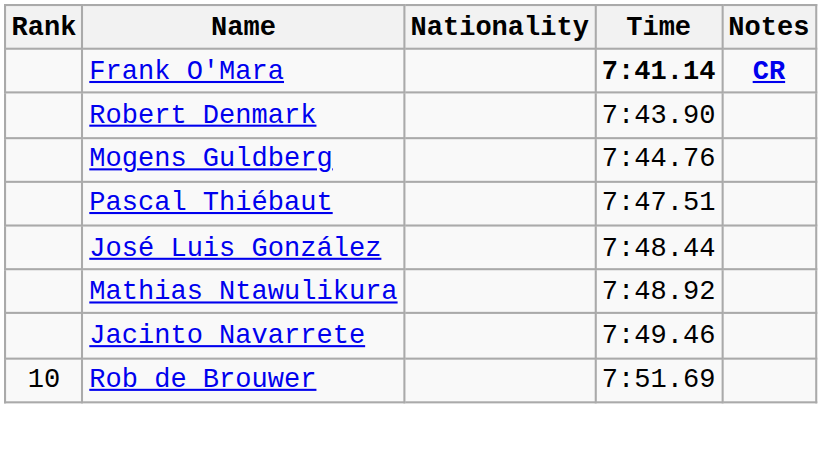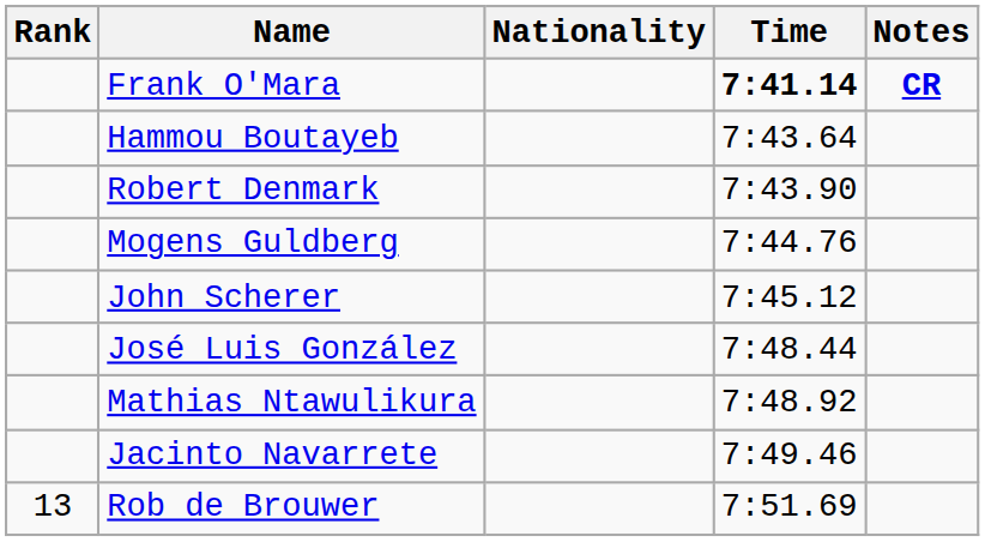 <table class="wikitable sortable" style="text-align:center">
 <tr>
 <th>Rank</th>
 <th>Name</th>
 <th>Nationality</th>
 <th>Time</th>
 <th>Notes</th>
 </tr>
 <tr>
 <td></td>
 <td align="left"><a href='#'>Frank O'Mara</a></td>
 <td align=left></td>
 <td><strong>7:41.14</strong></td>
 <td><strong><a href='#'>CR</a></strong></td>
 </tr>
 <tr>
 <td></td>
+<td align="left"><a href='#'>Hammou Boutayeb</a></td>
+<td align=left></td>
+<td>7:43.64</td>
+<td><strong></strong></td>
+</tr>
+<tr>
+<td></td>
 <td align="left"><a href='#'>Robert Denmark</a></td>
 <td align=left></td>
 <td>7:43.90</td>
 <td><br><strong></strong></td>
 </tr>
 <tr>
 <td></td>
 <td align="left"><a href='#'>Mogens Guldberg</a></td>
 <td align=left></td>
 <td>7:44.76</td>
 <td><strong></strong></td>
 </tr>
 <tr>
 <td></td>
-<td align="left"><a href='#'>Pascal Thiébaut</a></td>
+<td align="left"><a href='#'>John Scherer</a></td>
 <td align=left></td>
-<td>7:47.51</td>
+<td>7:45.12</td>
 <td><strong></strong></td>
 </tr>
 <tr>
 <td></td>
 <td align="left"><a href='#'>José Luis González</a></td>
 <td align=left></td>
 <td>7:48.44</td>
 <td></td>
 </tr>
 <tr>
 <td></td>
 <td align="left"><a href='#'>Mathias Ntawulikura</a></td>
 <td align=left></td>
 <td>7:48.92</td>
 <td><strong></strong></td>
 </tr>
 <tr>
 <td></td>
 <td align="left"><a href='#'>Jacinto Navarrete</a></td>
 <td align=left></td>
 <td>7:49.46</td>
 <td><strong></strong></td>
 </tr>
 <tr>
-<td>10</td>
+<td>13</td>
 <td align="left"><a href='#'>Rob de Brouwer</a></td>
 <td align=left></td>
 <td>7:51.69</td>
 <td></td>
 </tr>
 </table>
